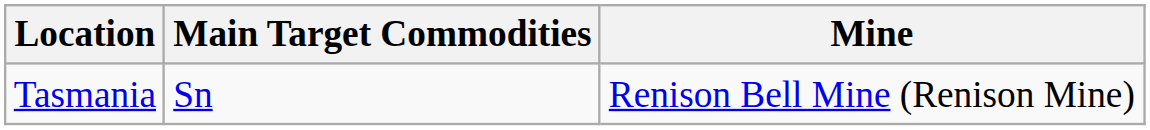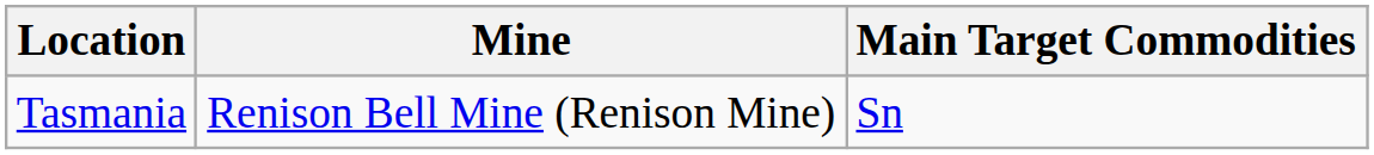 <table class="wikitable">
 <tr>
 <th>Location</th>
+<th>Mine</th>
 <th>Main Target Commodities</th>
-<th>Mine</th>
 </tr>
 <tr>
 <td><a href='#'>Tasmania</a></td>
+<td><a href='#'>Renison Bell Mine</a> (Renison Mine)</td>
 <td><a href='#'>Sn</a></td>
-<td><a href='#'>Renison Bell Mine</a> (Renison Mine)</td>
 </tr>
 </table>
